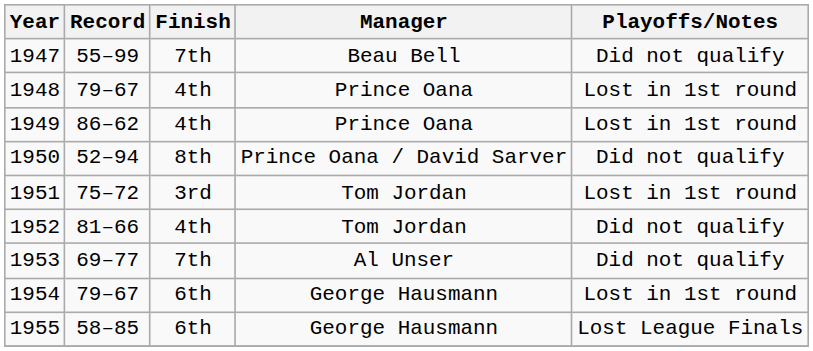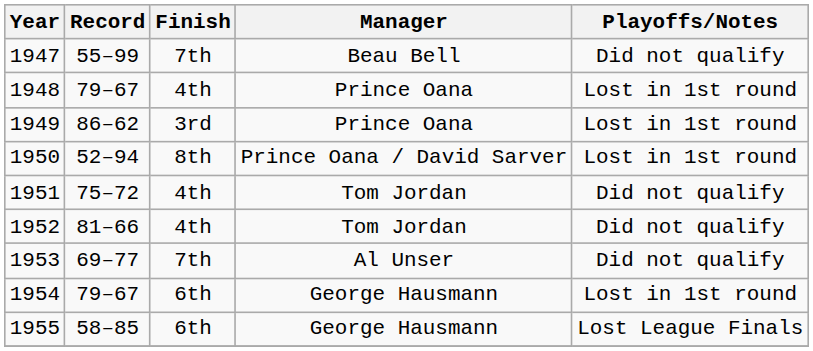 <table class="wikitable" style="text-align:center">
 <tr>
 <th>Year</th>
 <th>Record</th>
 <th>Finish</th>
 <th>Manager</th>
 <th>Playoffs/Notes</th>
 </tr>
 <tr align=center>
 <td>1947</td>
 <td>55–99</td>
 <td>7th</td>
 <td>Beau Bell</td>
 <td>Did not qualify</td>
 </tr>
 <tr align=center>
 <td>1948</td>
 <td>79–67</td>
 <td>4th</td>
 <td>Prince Oana</td>
 <td>Lost in 1st round</td>
 </tr>
 <tr align=center>
 <td>1949</td>
 <td>86–62</td>
-<td>4th</td>
+<td>3rd</td>
 <td>Prince Oana</td>
 <td>Lost in 1st round</td>
 </tr>
 <tr align=center>
 <td>1950</td>
 <td>52–94</td>
 <td>8th</td>
 <td>Prince Oana / David Sarver</td>
-<td>Did not qualify</td>
+<td>Lost in 1st round</td>
 </tr>
 <tr align=center>
 <td>1951</td>
 <td>75–72</td>
-<td>3rd</td>
+<td>4th</td>
 <td>Tom Jordan</td>
-<td>Lost in 1st round</td>
+<td>Did not qualify</td>
 </tr>
 <tr align=center>
 <td>1952</td>
 <td>81–66</td>
 <td>4th</td>
 <td>Tom Jordan</td>
 <td>Did not qualify</td>
 </tr>
 <tr align=center>
 <td>1953</td>
 <td>69–77</td>
 <td>7th</td>
 <td>Al Unser</td>
 <td>Did not qualify</td>
 </tr>
 <tr align=center>
 <td>1954</td>
 <td>79–67</td>
 <td>6th</td>
 <td>George Hausmann</td>
 <td>Lost in 1st round</td>
 </tr>
 <tr align=center>
 <td>1955</td>
 <td>58–85</td>
 <td>6th</td>
 <td>George Hausmann</td>
 <td>Lost League Finals</td>
 </tr>
 <tr align=center>
 </tr>
 </table>
